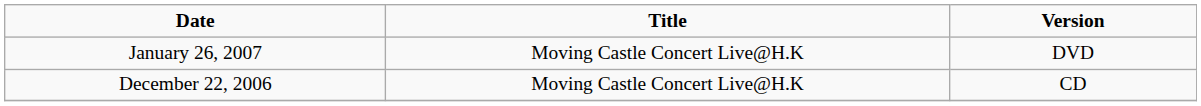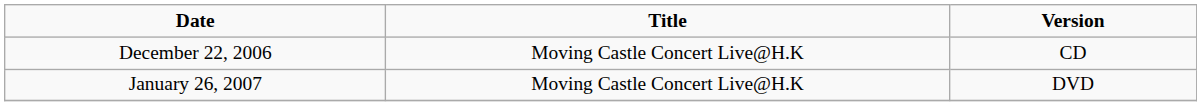 <table class="wikitable" width=100% style="font-size:90%">
 <tr>
 <td align="center" style="width:5%"><strong>Date</strong></td>
 <td align="center" style="width:8%"><strong>Title</strong></td>
 <td align="center" style="width:3%"><strong>Version</strong></td>
 </tr>
 <tr>
+<td align="center">December 22, 2006</td>
+<td align="center">Moving Castle Concert Live@H.K</td>
+<td align="center">CD</td>
+</tr>
+<tr>
 <td align="center">January 26, 2007</td>
 <td align="center">Moving Castle Concert Live@H.K</td>
 <td align="center">DVD</td>
 </tr>
 <tr>
-<td align="center">December 22, 2006</td>
-<td align="center">Moving Castle Concert Live@H.K</td>
-<td align="center">CD</td>
-</tr>
-<tr>
 </tr>
 </table>
